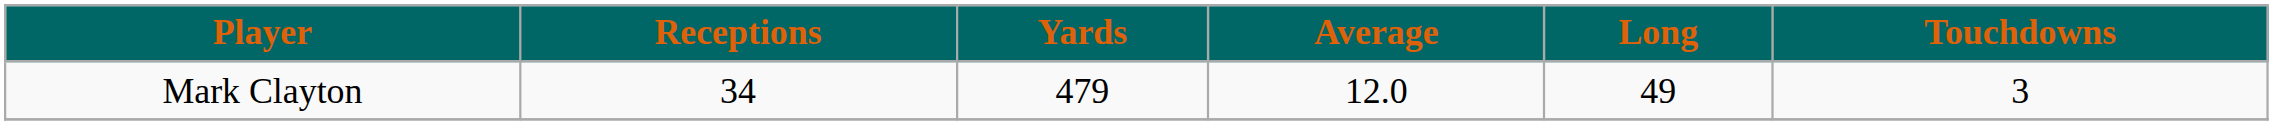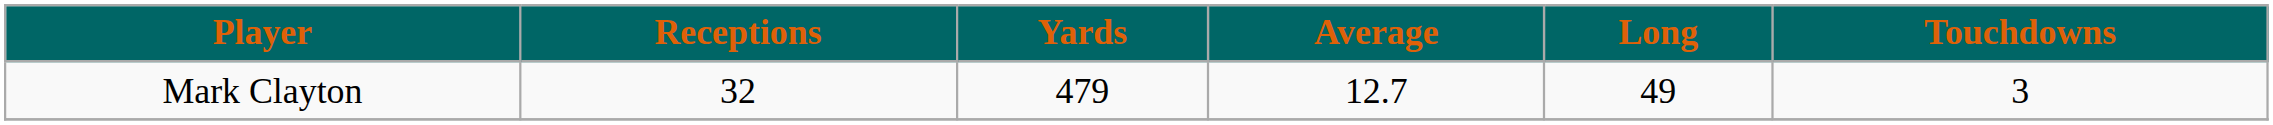 <table class="wikitable" width="80%">
 <tr align="center"  style="background:#006666;color:#DF6108;">
 <td><strong>Player</strong></td>
 <td><strong>Receptions</strong></td>
 <td><strong>Yards</strong></td>
 <td><strong>Average</strong></td>
 <td><strong>Long</strong></td>
 <td><strong>Touchdowns</strong></td>
 </tr>
 <tr align="center" bgcolor="">
 <td>Mark Clayton</td>
-<td>34</td>
+<td>32</td>
 <td>479</td>
-<td>12.0</td>
+<td>12.7</td>
 <td>49</td>
 <td>3</td>
 </tr>
 <tr align="center" bgcolor="">
 </tr>
 </table>
